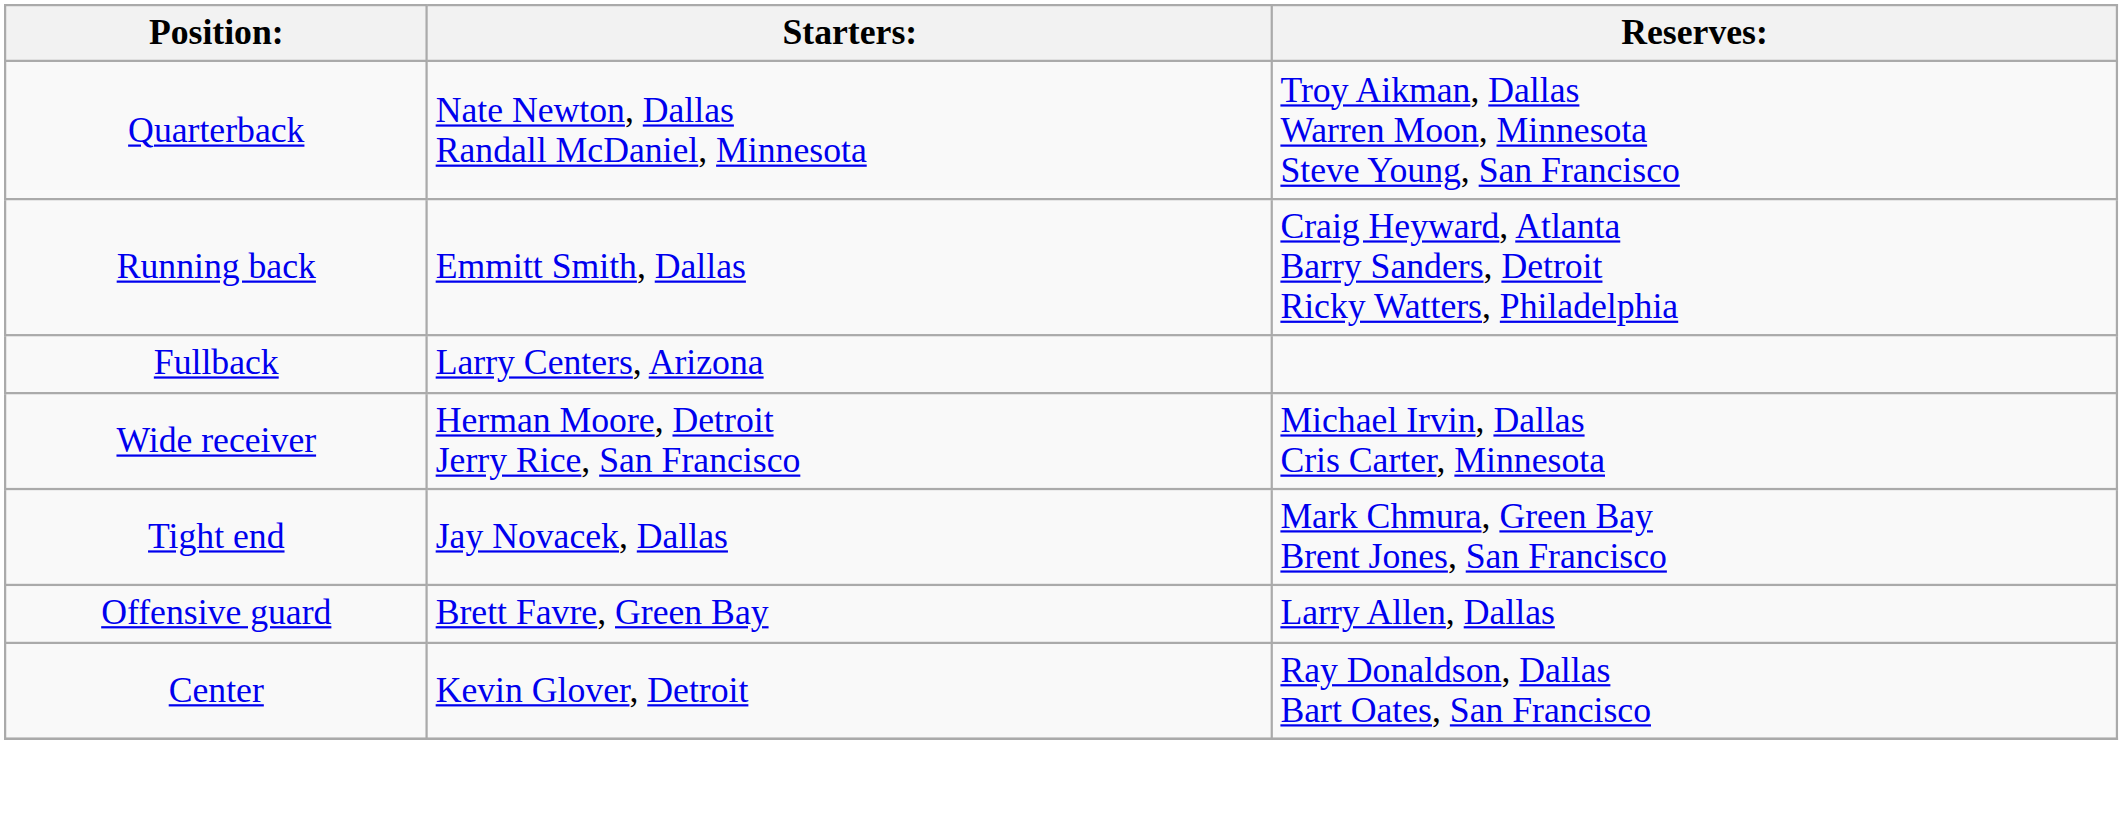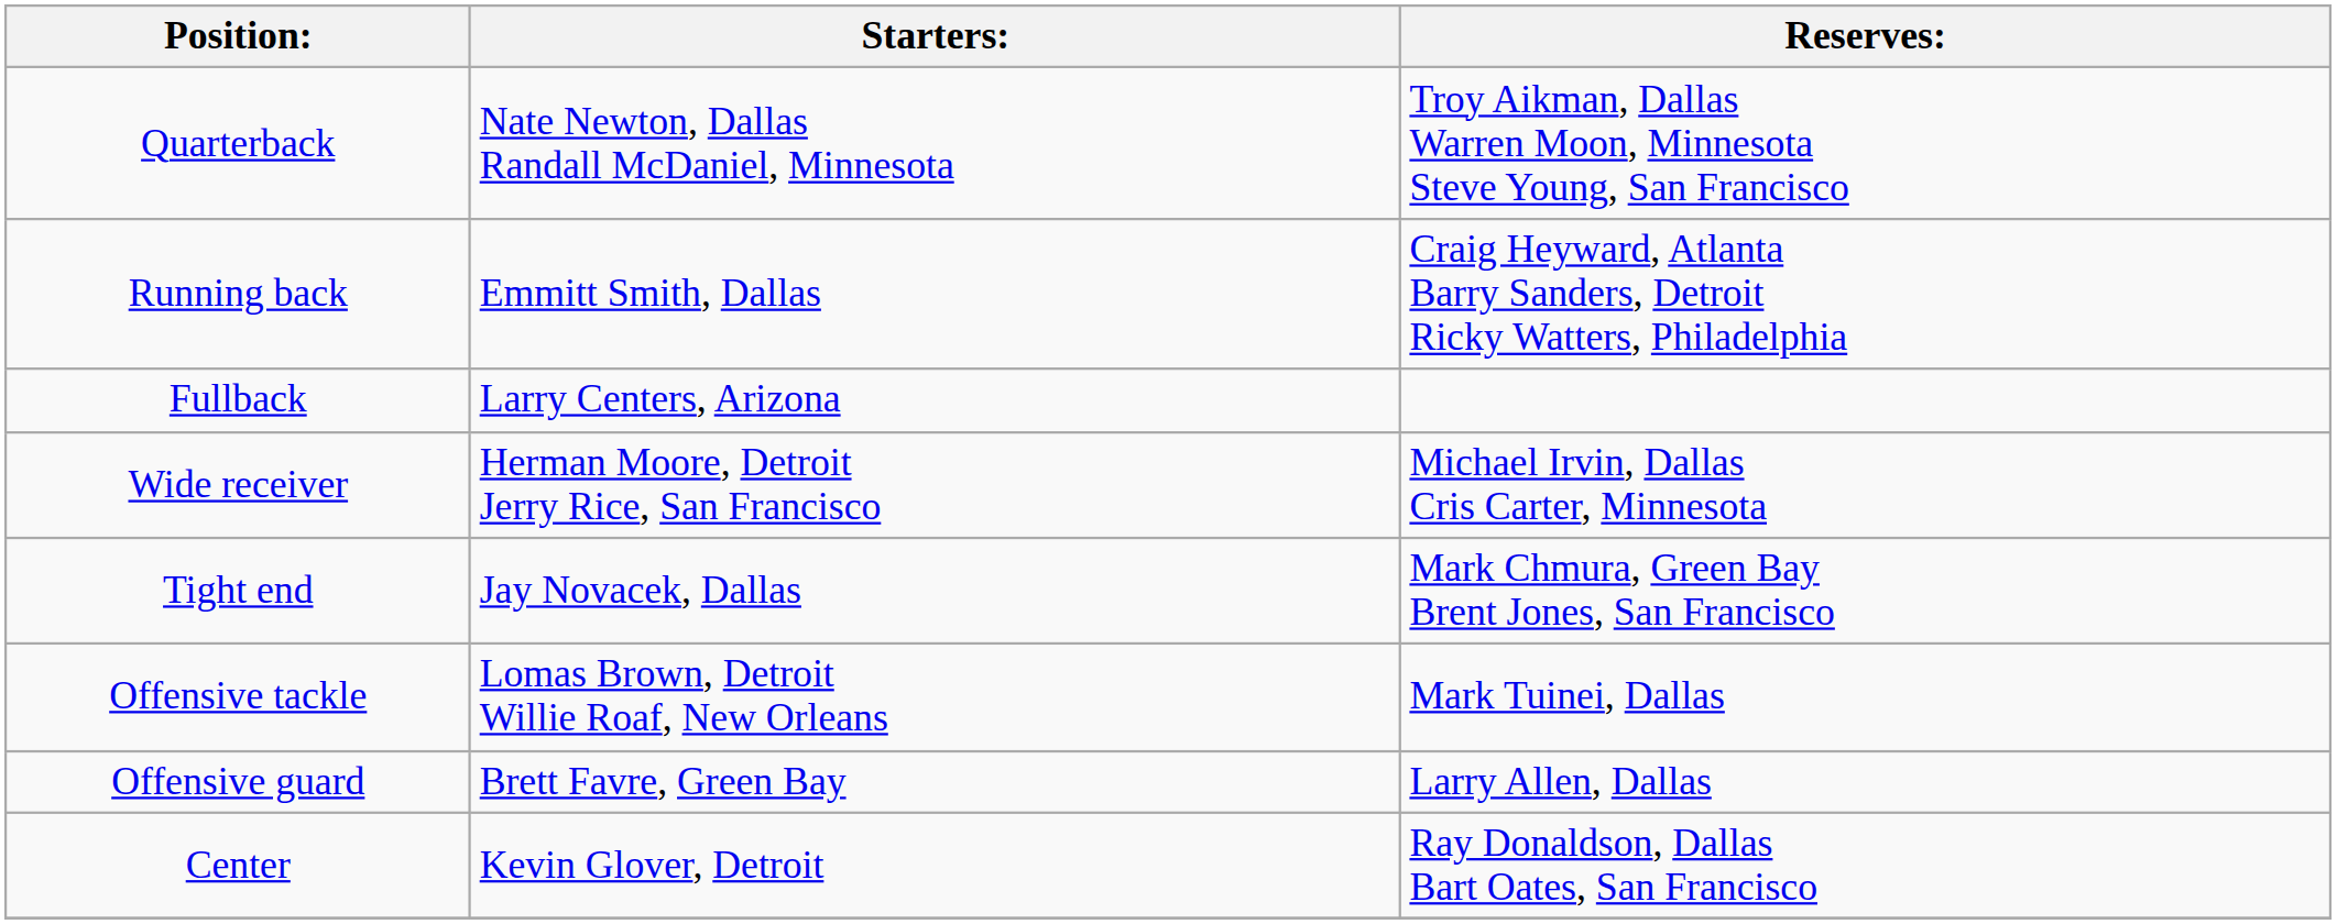 <table class="wikitable" width=75%>
 <tr>
 <th width=20%>Position:</th>
 <th width=40%>Starters:</th>
 <th width=40%>Reserves:</th>
 </tr>
 <tr>
 <td align=center><a href='#'>Quarterback</a></td>
 <td> <a href='#'>Nate Newton</a>, <a href='#'>Dallas</a><br> <a href='#'>Randall McDaniel</a>, <a href='#'>Minnesota</a></td>
 <td> <a href='#'>Troy Aikman</a>, <a href='#'>Dallas</a><br> <a href='#'>Warren Moon</a>, <a href='#'>Minnesota</a><br> <a href='#'>Steve Young</a>, <a href='#'>San Francisco</a></td>
 </tr>
 <tr>
 <td align=center><a href='#'>Running back</a></td>
 <td> <a href='#'>Emmitt Smith</a>, <a href='#'>Dallas</a></td>
 <td> <a href='#'>Craig Heyward</a>, <a href='#'>Atlanta</a><br> <a href='#'>Barry Sanders</a>, <a href='#'>Detroit</a><br> <a href='#'>Ricky Watters</a>, <a href='#'>Philadelphia</a></td>
 </tr>
 <tr>
 <td align=center><a href='#'>Fullback</a></td>
 <td> <a href='#'>Larry Centers</a>, <a href='#'>Arizona</a></td>
 </tr>
 <tr>
 <td align=center><a href='#'>Wide receiver</a></td>
 <td> <a href='#'>Herman Moore</a>, <a href='#'>Detroit</a><br> <a href='#'>Jerry Rice</a>, <a href='#'>San Francisco</a></td>
 <td> <a href='#'>Michael Irvin</a>, <a href='#'>Dallas</a><br> <a href='#'>Cris Carter</a>, <a href='#'>Minnesota</a></td>
 </tr>
 <tr>
 <td align=center><a href='#'>Tight end</a></td>
 <td> <a href='#'>Jay Novacek</a>, <a href='#'>Dallas</a></td>
 <td> <a href='#'>Mark Chmura</a>, <a href='#'>Green Bay</a><br> <a href='#'>Brent Jones</a>, <a href='#'>San Francisco</a></td>
 </tr>
 <tr>
+<td align=center><a href='#'>Offensive tackle</a></td>
+<td> <a href='#'>Lomas Brown</a>, <a href='#'>Detroit</a><br> <a href='#'>Willie Roaf</a>, <a href='#'>New Orleans</a></td>
+<td> <a href='#'>Mark Tuinei</a>, <a href='#'>Dallas</a></td>
+</tr>
+<tr>
 <td align=center><a href='#'>Offensive guard</a></td>
 <td> <a href='#'>Brett Favre</a>, <a href='#'>Green Bay</a></td>
 <td> <a href='#'>Larry Allen</a>, <a href='#'>Dallas</a></td>
 </tr>
 <tr>
 <td align=center><a href='#'>Center</a></td>
 <td> <a href='#'>Kevin Glover</a>, <a href='#'>Detroit</a></td>
 <td> <a href='#'>Ray Donaldson</a>, <a href='#'>Dallas</a><br> <a href='#'>Bart Oates</a>, <a href='#'>San Francisco</a></td>
 </tr>
 <tr>
 </tr>
 </table>
